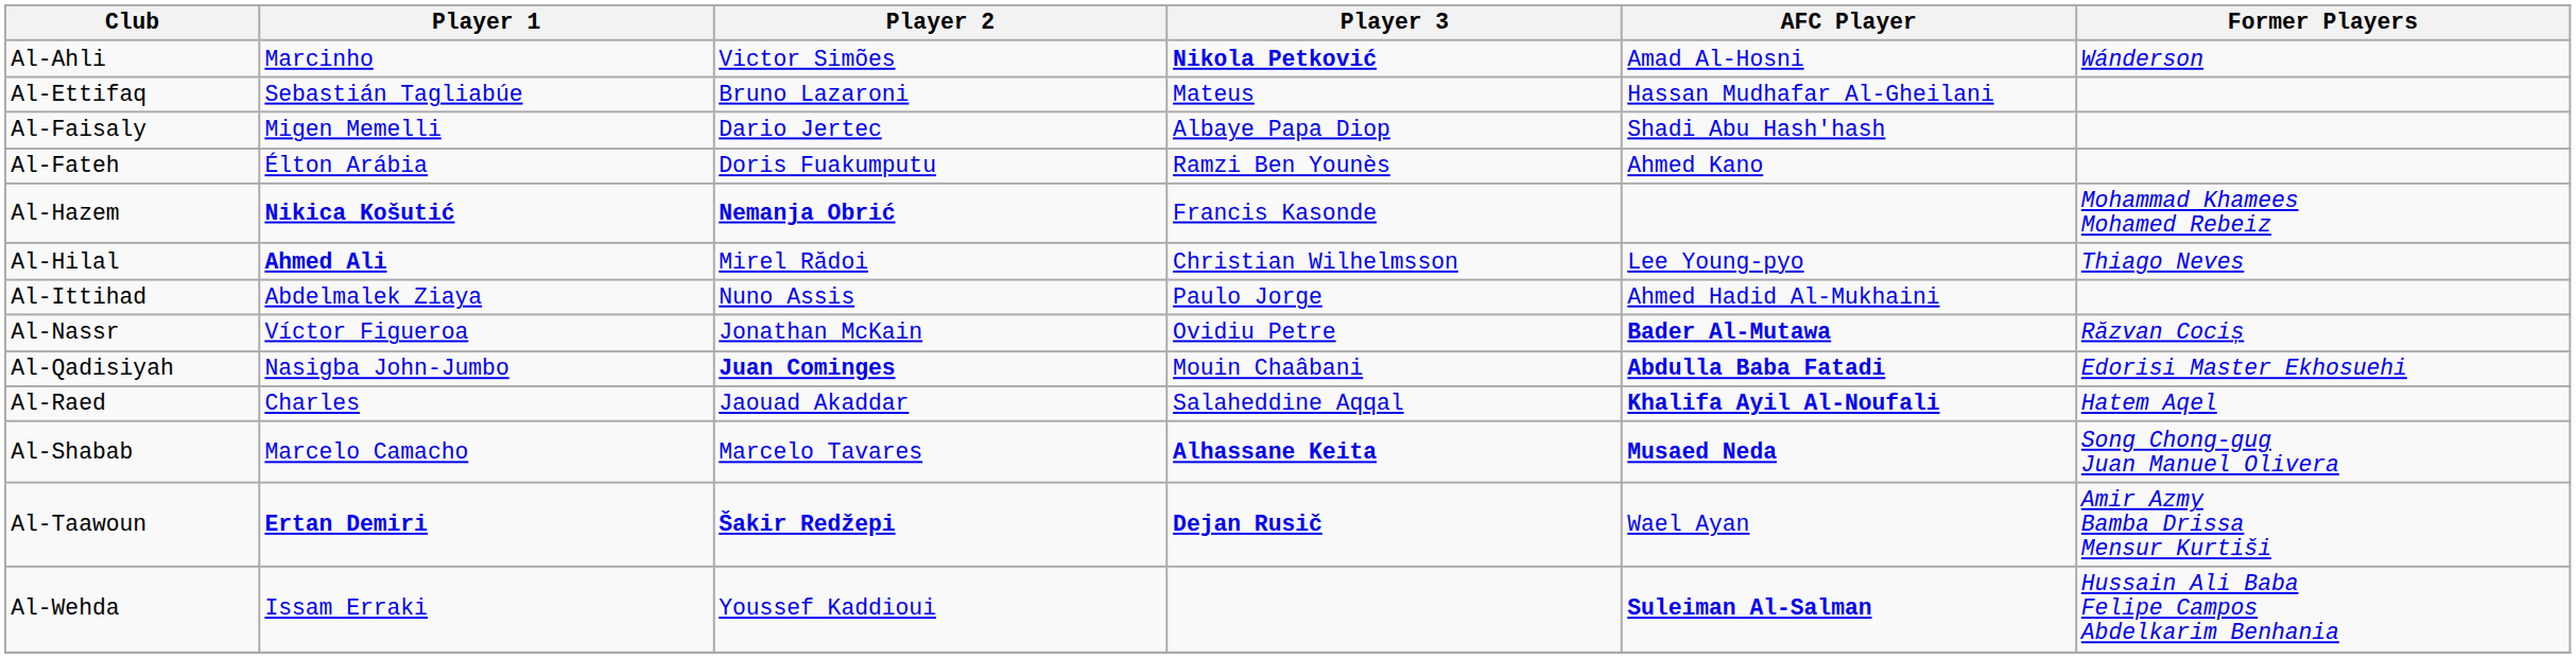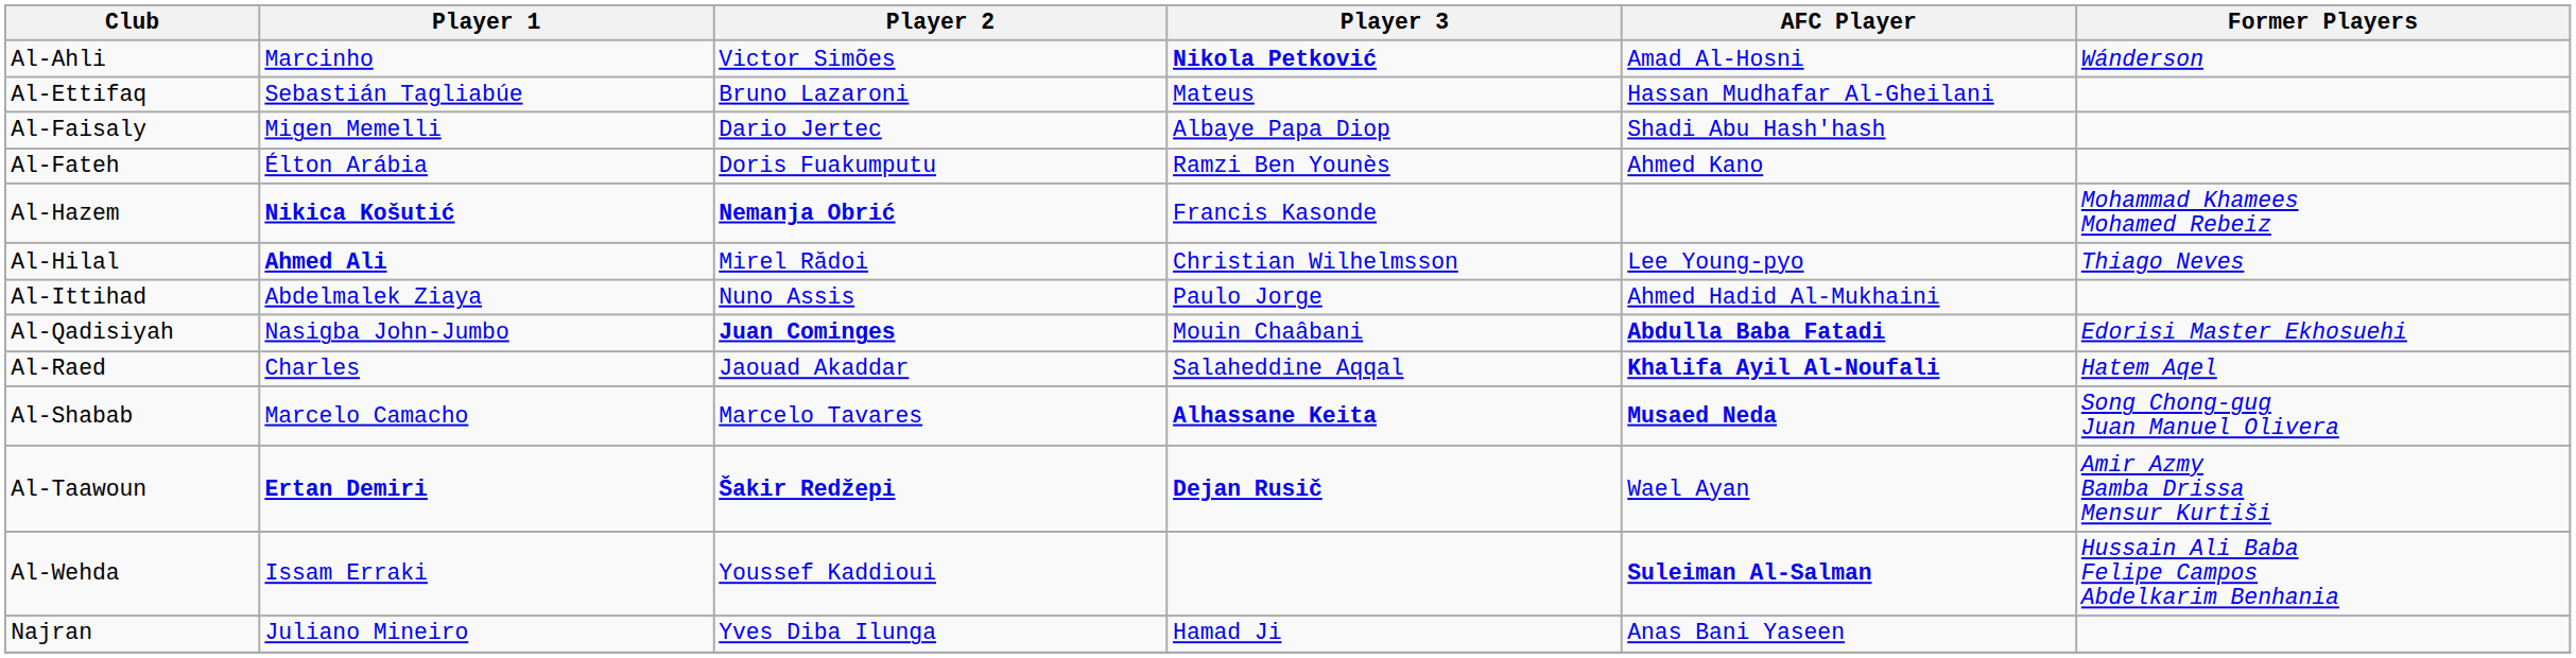 <table class="wikitable" style="text-align: left; font-size:85%">
 <tr>
 <th width="120">Club</th>
 <th width="220">Player 1</th>
 <th width="220">Player 2</th>
 <th width="220">Player 3</th>
 <th width="220">AFC Player</th>
 <th width="240">Former Players</th>
 </tr>
 <tr>
 <td>Al-Ahli</td>
 <td> <a href='#'>Marcinho</a></td>
 <td> <a href='#'>Victor Simões</a></td>
 <td> <strong><a href='#'>Nikola Petković</a></strong></td>
 <td> <a href='#'>Amad Al-Hosni</a></td>
 <td> <em><a href='#'>Wánderson</a></em></td>
 </tr>
 <tr>
 <td>Al-Ettifaq</td>
 <td> <a href='#'>Sebastián Tagliabúe</a></td>
 <td> <a href='#'>Bruno Lazaroni</a></td>
 <td> <a href='#'>Mateus</a></td>
 <td> <a href='#'>Hassan Mudhafar Al-Gheilani</a></td>
 <td></td>
 </tr>
 <tr>
 <td>Al-Faisaly</td>
 <td> <a href='#'>Migen Memelli</a></td>
 <td> <a href='#'>Dario Jertec</a></td>
 <td> <a href='#'>Albaye Papa Diop</a></td>
 <td> <a href='#'>Shadi Abu Hash'hash</a></td>
 <td></td>
 </tr>
 <tr>
 <td>Al-Fateh</td>
 <td> <a href='#'>Élton Arábia</a></td>
 <td> <a href='#'>Doris Fuakumputu</a></td>
 <td> <a href='#'>Ramzi Ben Younès</a></td>
 <td> <a href='#'>Ahmed Kano</a></td>
 <td></td>
 </tr>
 <tr>
 <td>Al-Hazem</td>
 <td> <strong><a href='#'>Nikica Košutić</a></strong></td>
 <td> <strong><a href='#'>Nemanja Obrić</a></strong></td>
 <td> <a href='#'>Francis Kasonde</a></td>
 <td></td>
 <td> <em><a href='#'>Mohammad Khamees</a></em><br> <em><a href='#'>Mohamed Rebeiz</a></em></td>
 </tr>
 <tr>
 <td>Al-Hilal</td>
 <td> <strong><a href='#'>Ahmed Ali</a></strong></td>
 <td> <a href='#'>Mirel Rădoi</a></td>
 <td> <a href='#'>Christian Wilhelmsson</a></td>
 <td> <a href='#'>Lee Young-pyo</a></td>
 <td> <em><a href='#'>Thiago Neves</a></em></td>
 </tr>
 <tr>
 <td>Al-Ittihad</td>
 <td> <a href='#'>Abdelmalek Ziaya</a></td>
 <td> <a href='#'>Nuno Assis</a></td>
 <td> <a href='#'>Paulo Jorge</a></td>
 <td> <a href='#'>Ahmed Hadid Al-Mukhaini</a></td>
 <td></td>
 </tr>
 <tr>
-<td>Al-Nassr</td>
-<td> <a href='#'>Víctor Figueroa</a></td>
-<td> <a href='#'>Jonathan McKain</a></td>
-<td> <a href='#'>Ovidiu Petre</a></td>
-<td> <strong><a href='#'>Bader Al-Mutawa</a></strong></td>
-<td> <em><a href='#'>Răzvan Cociș</a></em></td>
-</tr>
-<tr>
 <td>Al-Qadisiyah</td>
 <td> <a href='#'>Nasigba John-Jumbo</a></td>
 <td> <strong><a href='#'>Juan Cominges</a></strong></td>
 <td> <a href='#'>Mouin Chaâbani</a></td>
 <td> <strong><a href='#'>Abdulla Baba Fatadi</a></strong></td>
 <td> <em><a href='#'>Edorisi Master Ekhosuehi</a></em></td>
 </tr>
 <tr>
 <td>Al-Raed</td>
 <td> <a href='#'>Charles</a></td>
 <td> <a href='#'>Jaouad Akaddar</a></td>
 <td> <a href='#'>Salaheddine Aqqal</a></td>
 <td> <strong><a href='#'>Khalifa Ayil Al-Noufali</a></strong></td>
 <td> <em><a href='#'>Hatem Aqel</a></em></td>
 </tr>
 <tr>
 <td>Al-Shabab</td>
 <td> <a href='#'>Marcelo Camacho</a></td>
 <td> <a href='#'>Marcelo Tavares</a></td>
 <td> <strong><a href='#'>Alhassane Keita</a></strong></td>
 <td> <strong><a href='#'>Musaed Neda</a></strong></td>
 <td> <em><a href='#'>Song Chong-gug</a></em><br> <em><a href='#'>Juan Manuel Olivera</a></em></td>
 </tr>
 <tr>
 <td>Al-Taawoun</td>
 <td> <strong><a href='#'>Ertan Demiri</a></strong></td>
 <td> <strong><a href='#'>Šakir Redžepi</a></strong></td>
 <td> <strong><a href='#'>Dejan Rusič</a></strong></td>
 <td> <a href='#'>Wael Ayan</a></td>
 <td> <em><a href='#'>Amir Azmy</a></em><br> <em><a href='#'>Bamba Drissa</a></em><br> <em><a href='#'>Mensur Kurtiši</a></em></td>
 </tr>
 <tr>
 <td>Al-Wehda</td>
 <td> <a href='#'>Issam Erraki</a></td>
 <td> <a href='#'>Youssef Kaddioui</a></td>
 <td></td>
 <td> <strong><a href='#'>Suleiman Al-Salman</a></strong></td>
 <td> <em><a href='#'>Hussain Ali Baba</a></em><br> <em><a href='#'>Felipe Campos</a></em><br> <em><a href='#'>Abdelkarim Benhania</a></em></td>
 </tr>
 <tr>
+<td>Najran</td>
+<td> <a href='#'>Juliano Mineiro</a></td>
+<td> <a href='#'>Yves Diba Ilunga</a></td>
+<td> <a href='#'>Hamad Ji</a></td>
+<td> <a href='#'>Anas Bani Yaseen</a></td>
+<td></td>
+</tr>
+<tr>
 </tr>
 </table>
